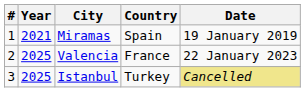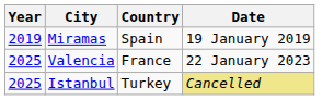 <table class="wikitable" align="center">
 <tr>
-<th>#</th>
 <th>Year</th>
 <th>City</th>
 <th>Country</th>
 <th>Date</th>
 </tr>
 <tr>
-<td>1</td>
-<td><a href='#'>2021</a></td>
+<td><a href='#'>2019</a></td>
 <td><a href='#'>Miramas</a></td>
 <td>Spain</td>
 <td>19 January 2019</td>
 </tr>
 <tr>
-<td>2</td>
 <td><a href='#'>2025</a></td>
 <td><a href='#'>Valencia</a></td>
 <td>France</td>
 <td>22 January 2023</td>
 </tr>
 <tr>
-<td>3</td>
 <td><a href='#'>2025</a></td>
 <td><a href='#'>Istanbul</a></td>
 <td>Turkey</td>
 <td style="background: khaki;"><em>Cancelled</em></td>
 </tr>
 </table>
